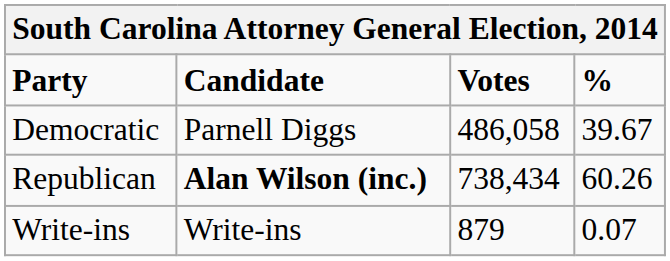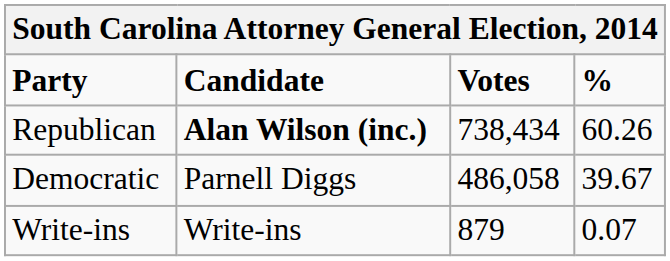 <table class="wikitable">
 <tr>
 <th colspan="4">South Carolina Attorney General Election, 2014</th>
 </tr>
 <tr>
 <td><strong>Party</strong></td>
 <td><strong>Candidate</strong></td>
 <td><strong>Votes</strong></td>
 <td><strong>%</strong></td>
 </tr>
 <tr>
+<td>Republican</td>
+<td><strong>Alan Wilson (inc.)</strong></td>
+<td>738,434</td>
+<td>60.26</td>
+</tr>
+<tr>
 <td>Democratic</td>
 <td>Parnell Diggs</td>
 <td>486,058</td>
 <td>39.67</td>
-</tr>
-<tr>
-<td>Republican</td>
-<td><strong>Alan Wilson (inc.)</strong></td>
-<td>738,434</td>
-<td>60.26</td>
 </tr>
 <tr>
 <td>Write-ins</td>
 <td>Write-ins</td>
 <td>879</td>
 <td>0.07</td>
 </tr>
 </table>
